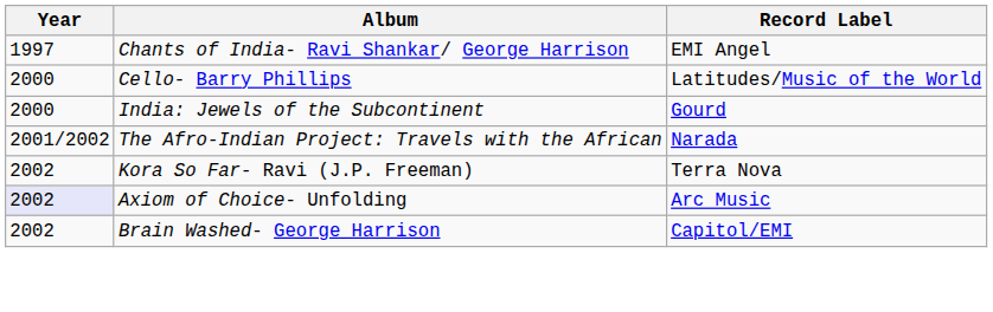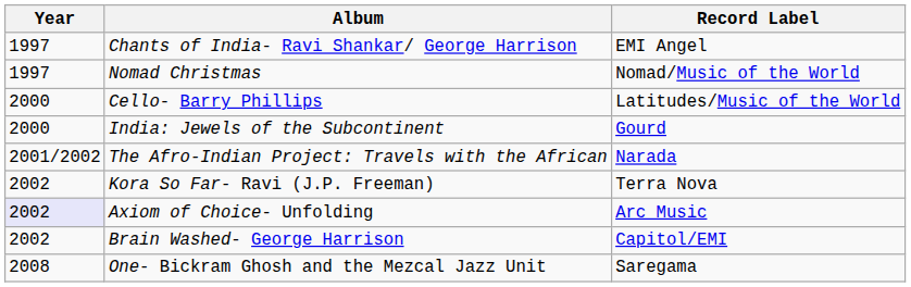 <table class="wikitable">
 <tr>
 <th>Year</th>
 <th>Album</th>
 <th>Record Label</th>
 </tr>
 <tr>
 <td>1997</td>
 <td><em>Chants of India</em>- <a href='#'>Ravi Shankar</a>/ <a href='#'>George Harrison</a></td>
 <td>EMI Angel</td>
+</tr>
+<tr>
+<td>1997</td>
+<td><em>Nomad Christmas</em></td>
+<td>Nomad/<a href='#'>Music of the World</a></td>
 </tr>
 <tr>
 <td>2000</td>
 <td><em>Cello</em>- <a href='#'>Barry Phillips</a></td>
 <td>Latitudes/<a href='#'>Music of the World</a></td>
 </tr>
 <tr>
 <td>2000</td>
 <td><em>India: Jewels of the Subcontinent</em></td>
 <td><a href='#'>Gourd</a></td>
 </tr>
 <tr>
 <td>2001/2002</td>
 <td><em>The Afro-Indian Project: Travels with the African</em></td>
 <td><a href='#'>Narada</a></td>
 </tr>
 <tr>
 <td>2002</td>
 <td><em>Kora So Far</em>- Ravi (J.P. Freeman)</td>
 <td>Terra Nova</td>
 </tr>
 <tr>
 <td style="background: lavender;">2002</td>
 <td><em>Axiom of Choice</em>- Unfolding</td>
 <td><a href='#'>Arc Music</a></td>
 </tr>
 <tr>
 <td>2002</td>
 <td><em>Brain Washed</em>- <a href='#'>George Harrison</a></td>
 <td><a href='#'>Capitol/EMI</a></td>
 </tr>
+<tr>
+<td>2008</td>
+<td><em>One</em>- Bickram Ghosh and the Mezcal Jazz Unit</td>
+<td>Saregama</td>
+</tr>
 </table>
